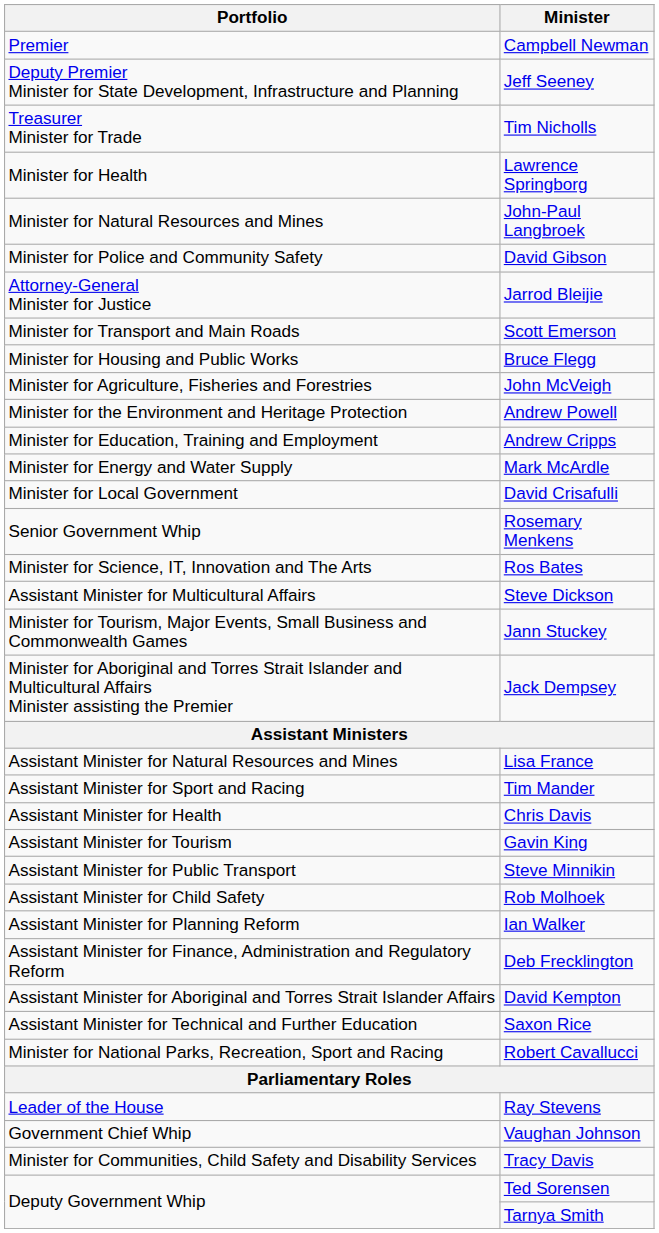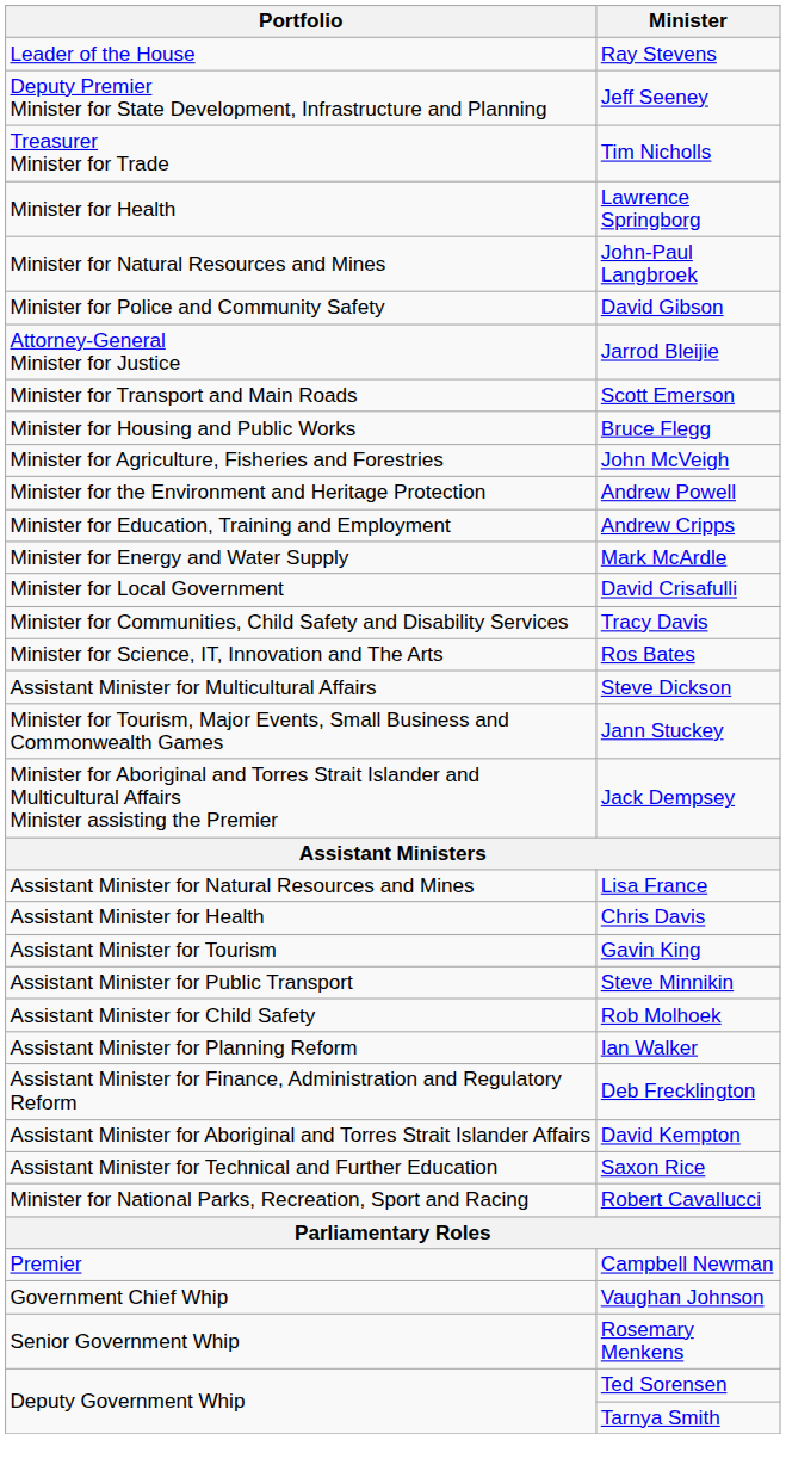 <table class=wikitable>
 <tr>
 <th>Portfolio</th>
 <th>Minister</th>
 </tr>
 <tr>
-<td><a href='#'>Premier</a></td>
-<td><a href='#'>Campbell Newman</a></td>
+<td><a href='#'>Leader of the House</a></td>
+<td><a href='#'>Ray Stevens</a></td>
 </tr>
 <tr>
 <td><a href='#'>Deputy Premier</a><br>Minister for State Development, Infrastructure and Planning</td>
 <td><a href='#'>Jeff Seeney</a></td>
 </tr>
 <tr>
 <td><a href='#'>Treasurer</a><br>Minister for Trade</td>
 <td><a href='#'>Tim Nicholls</a></td>
 </tr>
 <tr>
 <td>Minister for Health</td>
 <td><a href='#'>Lawrence Springborg</a></td>
 </tr>
 <tr>
 <td>Minister for Natural Resources and Mines</td>
 <td><a href='#'>John-Paul Langbroek</a></td>
 </tr>
 <tr>
 <td>Minister for Police and Community Safety</td>
 <td><a href='#'>David Gibson</a></td>
 </tr>
 <tr>
 <td><a href='#'>Attorney-General</a><br>Minister for Justice</td>
 <td><a href='#'>Jarrod Bleijie</a></td>
 </tr>
 <tr>
 <td>Minister for Transport and Main Roads</td>
 <td><a href='#'>Scott Emerson</a></td>
 </tr>
 <tr>
 <td>Minister for Housing and Public Works</td>
 <td><a href='#'>Bruce Flegg</a></td>
 </tr>
 <tr>
 <td>Minister for Agriculture, Fisheries and Forestries</td>
 <td><a href='#'>John McVeigh</a></td>
 </tr>
 <tr>
 <td>Minister for the Environment and Heritage Protection</td>
 <td><a href='#'>Andrew Powell</a></td>
 </tr>
 <tr>
 <td>Minister for Education, Training and Employment</td>
 <td><a href='#'>Andrew Cripps</a></td>
 </tr>
 <tr>
 <td>Minister for Energy and Water Supply</td>
 <td><a href='#'>Mark McArdle</a></td>
 </tr>
 <tr>
 <td>Minister for Local Government</td>
 <td><a href='#'>David Crisafulli</a></td>
 </tr>
 <tr>
-<td>Senior Government Whip</td>
-<td><a href='#'>Rosemary Menkens</a></td>
+<td>Minister for Communities, Child Safety and Disability Services</td>
+<td><a href='#'>Tracy Davis</a></td>
 </tr>
 <tr>
 <td>Minister for Science, IT, Innovation and The Arts</td>
 <td><a href='#'>Ros Bates</a></td>
 </tr>
 <tr>
 <td>Assistant Minister for Multicultural Affairs</td>
 <td><a href='#'>Steve Dickson</a></td>
 </tr>
 <tr>
 <td>Minister for Tourism, Major Events, Small Business and Commonwealth Games</td>
 <td><a href='#'>Jann Stuckey</a></td>
 </tr>
 <tr>
 <td>Minister for Aboriginal and Torres Strait Islander and Multicultural Affairs<br>Minister assisting the Premier</td>
 <td><a href='#'>Jack Dempsey</a></td>
 </tr>
 <tr>
 <th colspan=2>Assistant Ministers</th>
 </tr>
 <tr>
 <td>Assistant Minister for Natural Resources and Mines</td>
 <td><a href='#'>Lisa France</a></td>
-</tr>
-<tr>
-<td>Assistant Minister for Sport and Racing</td>
-<td><a href='#'>Tim Mander</a></td>
 </tr>
 <tr>
 <td>Assistant Minister for Health</td>
 <td><a href='#'>Chris Davis</a></td>
 </tr>
 <tr>
 <td>Assistant Minister for Tourism</td>
 <td><a href='#'>Gavin King</a></td>
 </tr>
 <tr>
 <td>Assistant Minister for Public Transport</td>
 <td><a href='#'>Steve Minnikin</a></td>
 </tr>
 <tr>
 <td>Assistant Minister for Child Safety</td>
 <td><a href='#'>Rob Molhoek</a></td>
 </tr>
 <tr>
 <td>Assistant Minister for Planning Reform</td>
 <td><a href='#'>Ian Walker</a></td>
 </tr>
 <tr>
 <td>Assistant Minister for Finance, Administration and Regulatory Reform</td>
 <td><a href='#'>Deb Frecklington</a></td>
 </tr>
 <tr>
 <td>Assistant Minister for Aboriginal and Torres Strait Islander Affairs</td>
 <td><a href='#'>David Kempton</a></td>
 </tr>
 <tr>
 <td>Assistant Minister for Technical and Further Education</td>
 <td><a href='#'>Saxon Rice</a></td>
 </tr>
 <tr>
 <td>Minister for National Parks, Recreation, Sport and Racing</td>
 <td><a href='#'>Robert Cavallucci</a></td>
 </tr>
 <tr>
 <th colspan=2>Parliamentary Roles</th>
 </tr>
 <tr>
-<td><a href='#'>Leader of the House</a></td>
-<td><a href='#'>Ray Stevens</a></td>
+<td><a href='#'>Premier</a></td>
+<td><a href='#'>Campbell Newman</a></td>
 </tr>
 <tr>
 <td>Government Chief Whip</td>
 <td><a href='#'>Vaughan Johnson</a></td>
 </tr>
 <tr>
-<td>Minister for Communities, Child Safety and Disability Services</td>
-<td><a href='#'>Tracy Davis</a></td>
+<td>Senior Government Whip</td>
+<td><a href='#'>Rosemary Menkens</a></td>
 </tr>
 <tr>
 <td rowspan=2>Deputy Government Whip</td>
 <td><a href='#'>Ted Sorensen</a></td>
 </tr>
 <tr>
 <td><a href='#'>Tarnya Smith</a></td>
 </tr>
 </table>
